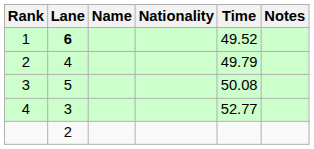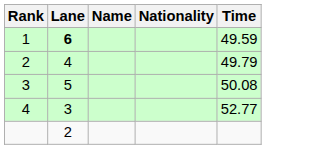 <table class="wikitable sortable" style="text-align:center">
 <tr>
 <th>Rank</th>
 <th>Lane</th>
 <th>Name</th>
 <th>Nationality</th>
 <th>Time</th>
-<th>Notes</th>
 </tr>
 <tr bgcolor=ccffcc>
 <td>1</td>
 <td><strong>6</strong></td>
 <td align=left></td>
 <td align=left></td>
-<td>49.52</td>
-<td><strong></strong></td>
+<td>49.59</td>
 </tr>
 <tr bgcolor=ccffcc>
 <td>2</td>
 <td>4</td>
 <td align=left></td>
 <td align=left></td>
 <td>49.79</td>
-<td><strong></strong></td>
 </tr>
 <tr bgcolor=ccffcc>
 <td>3</td>
 <td>5</td>
 <td align=left></td>
 <td align=left></td>
 <td>50.08</td>
-<td><strong></strong></td>
 </tr>
 <tr bgcolor=ccffcc>
 <td>4</td>
 <td>3</td>
 <td align=left></td>
 <td align=left></td>
 <td>52.77</td>
-<td><strong></strong></td>
 </tr>
 <tr>
 <td></td>
 <td>2</td>
 <td align=left></td>
 <td align=left></td>
 <td></td>
-<td><strong></strong></td>
 </tr>
 </table>
